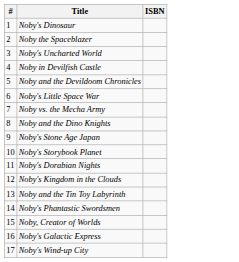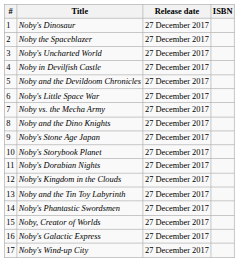 <table class = wikitable style="font-size:smaller">
 <tr>
 <th>#</th>
 <th>Title</th>
+<th>Release date</th>
 <th>ISBN</th>
 </tr>
 <tr>
 <td>1</td>
 <td><em>Noby's Dinosaur</em></td>
+<td>27 December 2017</td>
 <td></td>
 </tr>
 <tr>
 <td>2</td>
 <td><em>Noby the Spaceblazer</em></td>
+<td>27 December 2017</td>
 <td></td>
 </tr>
 <tr>
 <td>3</td>
 <td><em>Noby's Uncharted World</em></td>
+<td>27 December 2017</td>
 <td></td>
 </tr>
 <tr>
 <td>4</td>
 <td><em>Noby in Devilfish Castle</em></td>
+<td>27 December 2017</td>
 <td></td>
 </tr>
 <tr>
 <td>5</td>
 <td><em>Noby and the Devildoom Chronicles</em></td>
+<td>27 December 2017</td>
 <td></td>
 </tr>
 <tr>
 <td>6</td>
 <td><em>Noby's Little Space War</em></td>
+<td>27 December 2017</td>
 <td></td>
 </tr>
 <tr>
 <td>7</td>
 <td><em>Noby vs. the Mecha Army</em></td>
+<td>27 December 2017</td>
 <td></td>
 </tr>
 <tr>
 <td>8</td>
 <td><em>Noby and the Dino Knights</em></td>
+<td>27 December 2017</td>
 <td></td>
 </tr>
 <tr>
 <td>9</td>
 <td><em>Noby's Stone Age Japan</em></td>
+<td>27 December 2017</td>
 <td></td>
 </tr>
 <tr>
 <td>10</td>
 <td><em>Noby's Storybook Planet</em></td>
+<td>27 December 2017</td>
 <td></td>
 </tr>
 <tr>
 <td>11</td>
 <td><em>Noby's Dorabian Nights</em></td>
+<td>27 December 2017</td>
 <td></td>
 </tr>
 <tr>
 <td>12</td>
 <td><em>Noby's Kingdom in the Clouds</em></td>
+<td>27 December 2017</td>
 <td></td>
 </tr>
 <tr>
 <td>13</td>
 <td><em>Noby and the Tin Toy Labyrinth</em></td>
+<td>27 December 2017</td>
 <td></td>
 </tr>
 <tr>
 <td>14</td>
 <td><em>Noby's Phantastic Swordsmen</em></td>
+<td>27 December 2017</td>
 <td></td>
 </tr>
 <tr>
 <td>15</td>
 <td><em>Noby, Creator of Worlds</em></td>
+<td>27 December 2017</td>
 <td></td>
 </tr>
 <tr>
 <td>16</td>
 <td><em>Noby's Galactic Express</em></td>
+<td>27 December 2017</td>
 <td></td>
 </tr>
 <tr>
 <td>17</td>
 <td><em>Noby's Wind-up City</em></td>
+<td>27 December 2017</td>
 <td></td>
 </tr>
 </table>
